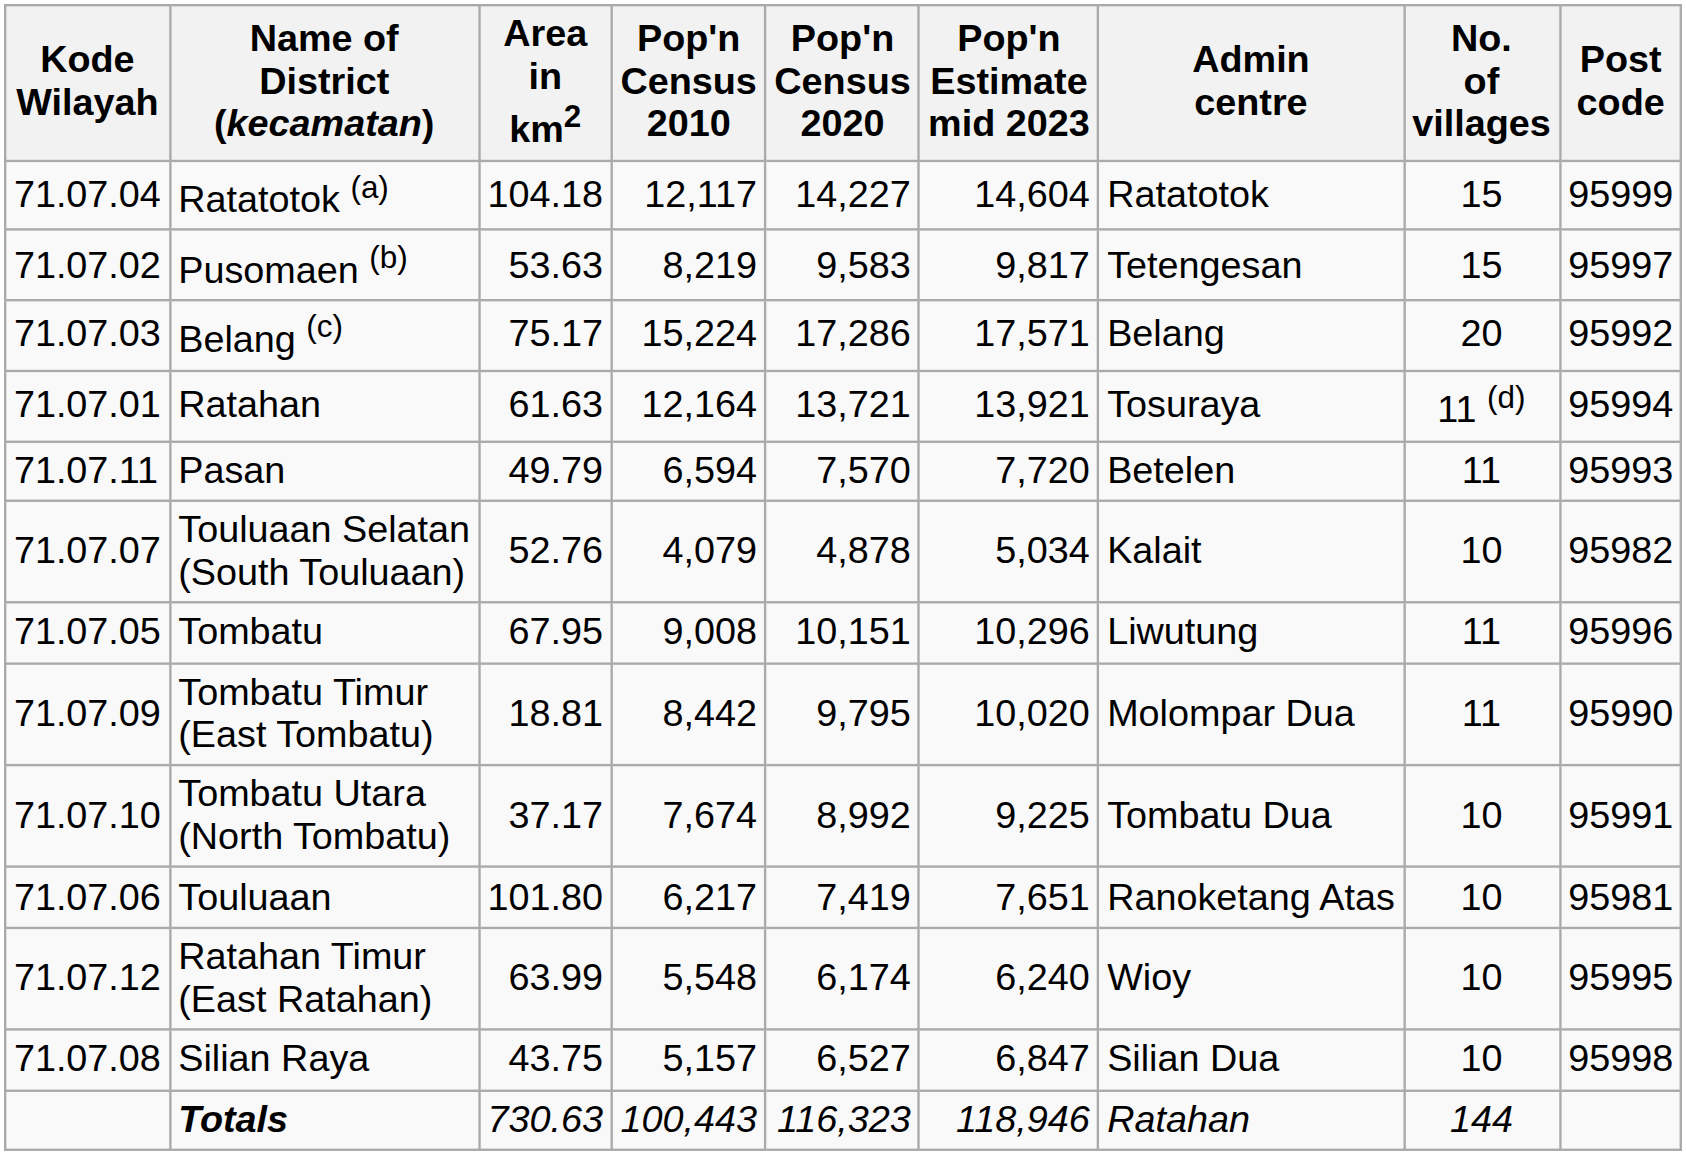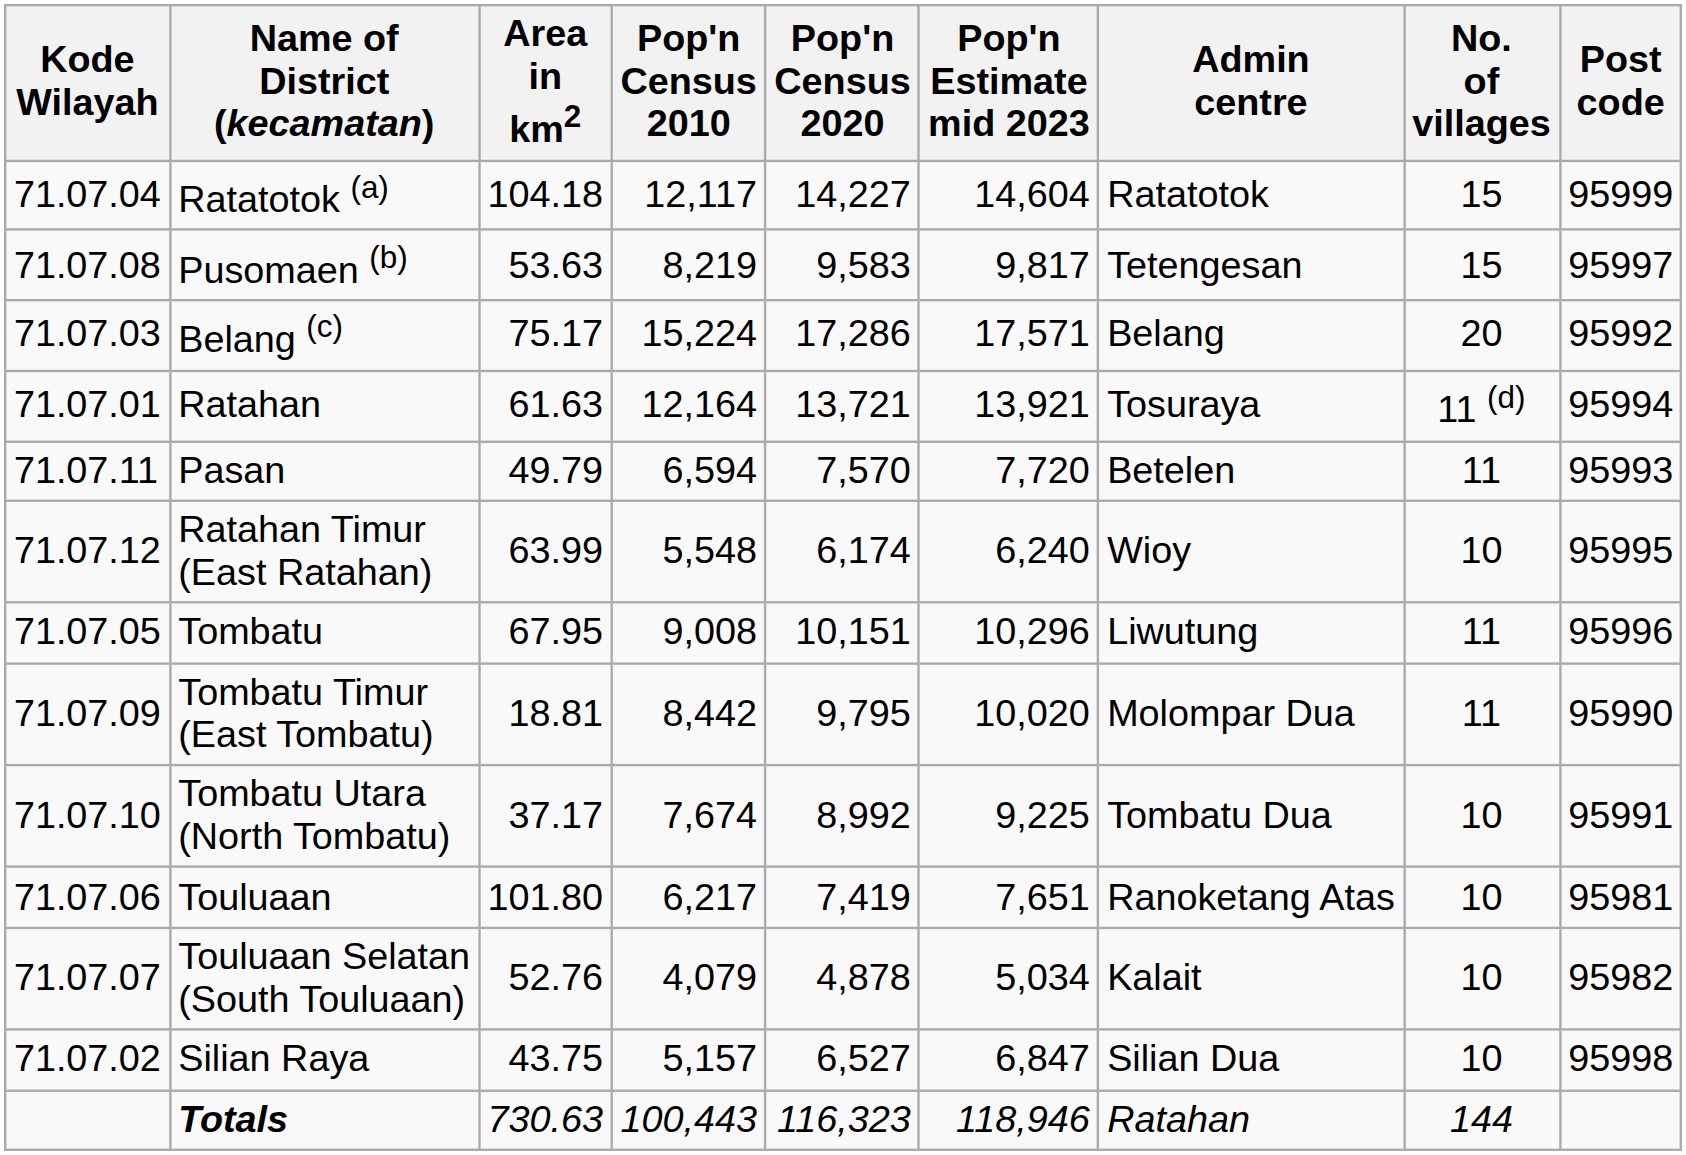 <table class="sortable wikitable">
 <tr>
 <th>Kode <br>Wilayah</th>
 <th>Name of<br>District<br>(<em>kecamatan</em>)</th>
 <th>Area<br>in <br>km<sup>2</sup></th>
 <th>Pop'n<br>Census<br>2010</th>
 <th>Pop'n<br>Census<br>2020</th>
 <th>Pop'n<br>Estimate<br>mid 2023</th>
 <th>Admin<br>centre</th>
 <th>No.<br> of<br>villages</th>
 <th>Post<br> code</th>
 </tr>
 <tr>
 <td>71.07.04</td>
 <td>Ratatotok <sup>(a)</sup></td>
 <td align="right">104.18</td>
 <td align="right">12,117</td>
 <td align="right">14,227</td>
 <td align="right">14,604</td>
 <td>Ratatotok</td>
 <td align="center">15</td>
 <td>95999</td>
 </tr>
 <tr>
-<td>71.07.02</td>
+<td>71.07.08</td>
 <td>Pusomaen <sup>(b)</sup></td>
 <td align="right">53.63</td>
 <td align="right">8,219</td>
 <td align="right">9,583</td>
 <td align="right">9,817</td>
 <td>Tetengesan</td>
 <td align="center">15</td>
 <td>95997</td>
 </tr>
 <tr>
 <td>71.07.03</td>
 <td>Belang <sup>(c)</sup></td>
 <td align="right">75.17</td>
 <td align="right">15,224</td>
 <td align="right">17,286</td>
 <td align="right">17,571</td>
 <td>Belang</td>
 <td align="center">20</td>
 <td>95992</td>
 </tr>
 <tr>
 <td>71.07.01</td>
 <td>Ratahan</td>
 <td align="right">61.63</td>
 <td align="right">12,164</td>
 <td align="right">13,721</td>
 <td align="right">13,921</td>
 <td>Tosuraya</td>
 <td align="center">11 <sup>(d)</sup></td>
 <td>95994</td>
 </tr>
 <tr>
 <td>71.07.11</td>
 <td>Pasan</td>
 <td align="right">49.79</td>
 <td align="right">6,594</td>
 <td align="right">7,570</td>
 <td align="right">7,720</td>
 <td>Betelen</td>
 <td align="center">11</td>
 <td>95993</td>
 </tr>
 <tr>
-<td>71.07.07</td>
-<td>Touluaan Selatan <br>(South Touluaan)</td>
-<td align="right">52.76</td>
-<td align="right">4,079</td>
-<td align="right">4,878</td>
-<td align="right">5,034</td>
-<td>Kalait</td>
+<td>71.07.12</td>
+<td>Ratahan Timur <br>(East Ratahan)</td>
+<td align="right">63.99</td>
+<td align="right">5,548</td>
+<td align="right">6,174</td>
+<td align="right">6,240</td>
+<td>Wioy</td>
 <td align="center">10</td>
-<td>95982</td>
+<td>95995</td>
 </tr>
 <tr>
 <td>71.07.05</td>
 <td>Tombatu</td>
 <td align="right">67.95</td>
 <td align="right">9,008</td>
 <td align="right">10,151</td>
 <td align="right">10,296</td>
 <td>Liwutung</td>
 <td align="center">11</td>
 <td>95996</td>
 </tr>
 <tr>
 <td>71.07.09</td>
 <td>Tombatu Timur <br>(East Tombatu)</td>
 <td align="right">18.81</td>
 <td align="right">8,442</td>
 <td align="right">9,795</td>
 <td align="right">10,020</td>
 <td>Molompar Dua</td>
 <td align="center">11</td>
 <td>95990</td>
 </tr>
 <tr>
 <td>71.07.10</td>
 <td>Tombatu Utara <br>(North Tombatu)</td>
 <td align="right">37.17</td>
 <td align="right">7,674</td>
 <td align="right">8,992</td>
 <td align="right">9,225</td>
 <td>Tombatu Dua</td>
 <td align="center">10</td>
 <td>95991</td>
 </tr>
 <tr>
 <td>71.07.06</td>
 <td>Touluaan</td>
 <td align="right">101.80</td>
 <td align="right">6,217</td>
 <td align="right">7,419</td>
 <td align="right">7,651</td>
 <td>Ranoketang Atas</td>
 <td align="center">10</td>
 <td>95981</td>
 </tr>
 <tr>
-<td>71.07.12</td>
-<td>Ratahan Timur <br>(East Ratahan)</td>
-<td align="right">63.99</td>
-<td align="right">5,548</td>
-<td align="right">6,174</td>
-<td align="right">6,240</td>
-<td>Wioy</td>
+<td>71.07.07</td>
+<td>Touluaan Selatan <br>(South Touluaan)</td>
+<td align="right">52.76</td>
+<td align="right">4,079</td>
+<td align="right">4,878</td>
+<td align="right">5,034</td>
+<td>Kalait</td>
 <td align="center">10</td>
-<td>95995</td>
+<td>95982</td>
 </tr>
 <tr>
-<td>71.07.08</td>
+<td>71.07.02</td>
 <td>Silian Raya</td>
 <td align="right">43.75</td>
 <td align="right">5,157</td>
 <td align="right">6,527</td>
 <td align="right">6,847</td>
 <td>Silian Dua</td>
 <td align="center">10</td>
 <td>95998</td>
 </tr>
 <tr>
 <td></td>
 <td><strong><em>Totals</em></strong></td>
 <td align="right"><em>730.63</em></td>
 <td align="right"><em>100,443</em></td>
 <td align="right"><em>116,323</em></td>
 <td align="right"><em>118,946</em></td>
 <td><em>Ratahan</em></td>
 <td align="center"><em>144</em></td>
 <td></td>
 </tr>
 </table>
